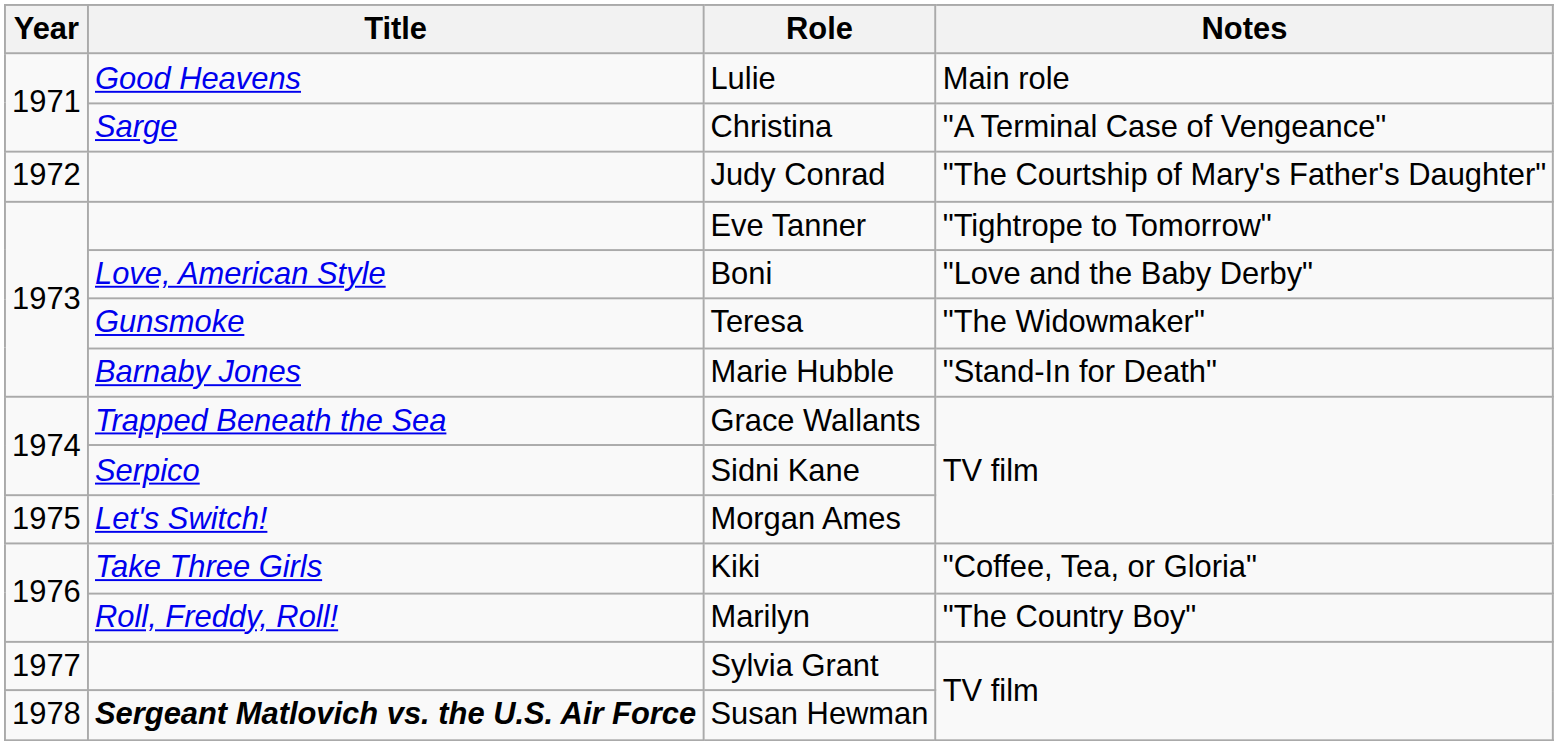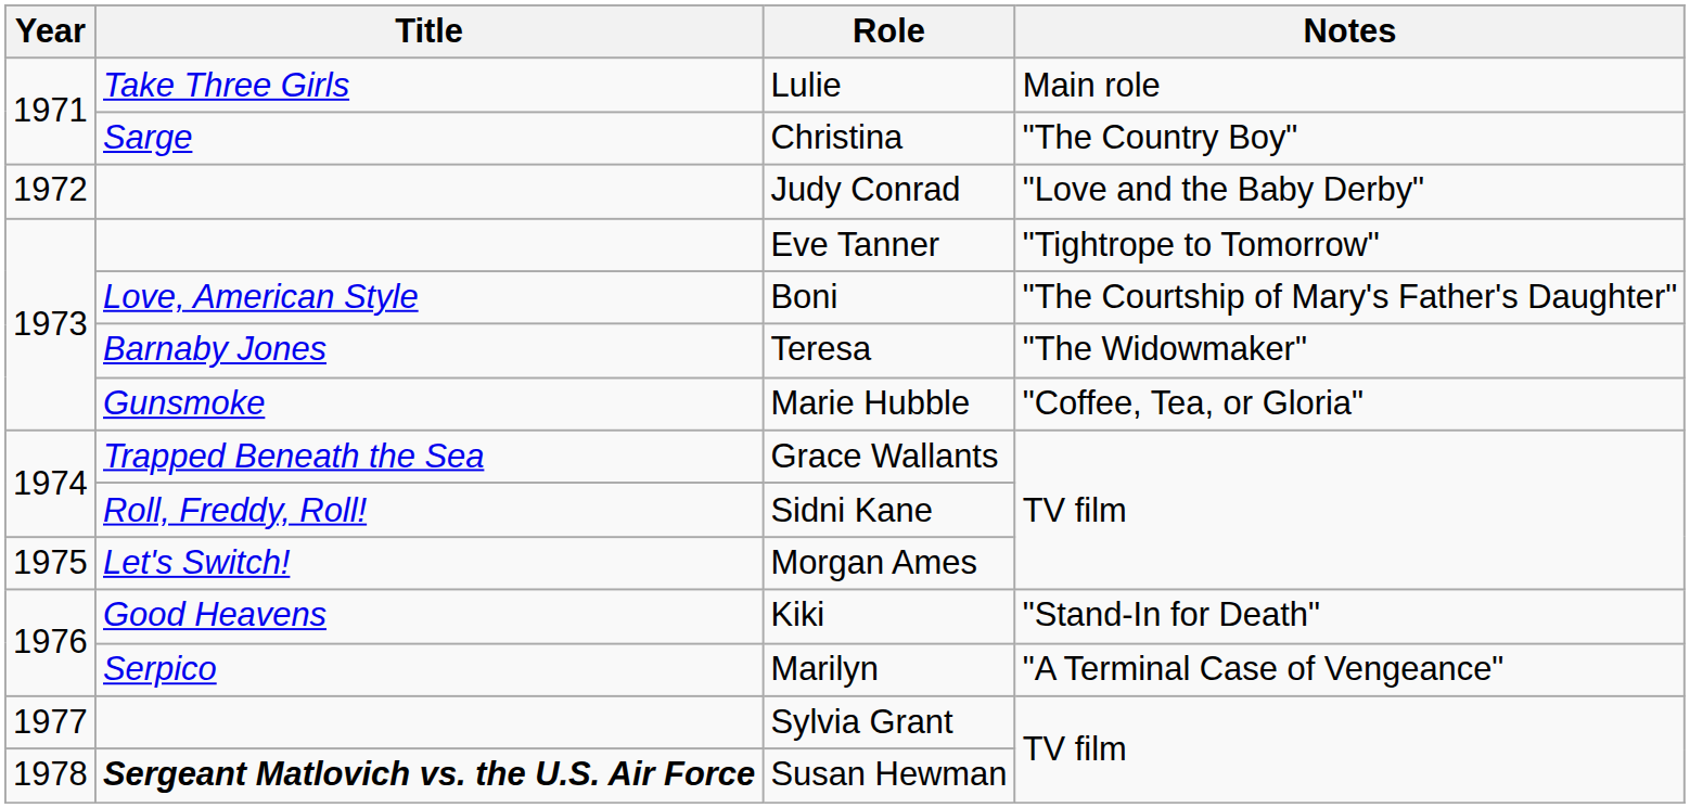 <table class="wikitable">
 <tr>
 <th>Year</th>
 <th>Title</th>
 <th>Role</th>
 <th>Notes</th>
 </tr>
 <tr>
 <td rowspan=2>1971</td>
-<td><em><a href='#'>Good Heavens</a></em></td>
+<td><em><a href='#'>Take Three Girls</a></em></td>
 <td>Lulie</td>
 <td>Main role</td>
 </tr>
 <tr>
 <td><em><a href='#'>Sarge</a></em></td>
 <td>Christina</td>
-<td>"A Terminal Case of Vengeance"</td>
+<td>"The Country Boy"</td>
 </tr>
 <tr>
 <td>1972</td>
 <td><em></em></td>
 <td>Judy Conrad</td>
-<td>"The Courtship of Mary's Father's Daughter"</td>
+<td>"Love and the Baby Derby"</td>
 </tr>
 <tr>
 <td rowspan=4>1973</td>
 <td><em></em></td>
 <td>Eve Tanner</td>
 <td>"Tightrope to Tomorrow"</td>
 </tr>
 <tr>
 <td><em><a href='#'>Love, American Style</a></em></td>
 <td>Boni</td>
-<td>"Love and the Baby Derby"</td>
+<td>"The Courtship of Mary's Father's Daughter"</td>
 </tr>
 <tr>
-<td><em><a href='#'>Gunsmoke</a></em></td>
+<td><em><a href='#'>Barnaby Jones</a></em></td>
 <td>Teresa</td>
 <td>"The Widowmaker"</td>
 </tr>
 <tr>
-<td><em><a href='#'>Barnaby Jones</a></em></td>
+<td><em><a href='#'>Gunsmoke</a></em></td>
 <td>Marie Hubble</td>
-<td>"Stand-In for Death"</td>
+<td>"Coffee, Tea, or Gloria"</td>
 </tr>
 <tr>
 <td rowspan=2>1974</td>
 <td><em><a href='#'>Trapped Beneath the Sea</a></em></td>
 <td>Grace Wallants</td>
 <td rowspan=3>TV film</td>
 </tr>
 <tr>
-<td><em><a href='#'>Serpico</a></em></td>
+<td><em><a href='#'>Roll, Freddy, Roll!</a></em></td>
 <td>Sidni Kane</td>
 </tr>
 <tr>
 <td>1975</td>
 <td><em><a href='#'>Let's Switch!</a></em></td>
 <td>Morgan Ames</td>
 </tr>
 <tr>
 <td rowspan=2>1976</td>
-<td><em><a href='#'>Take Three Girls</a></em></td>
+<td><em><a href='#'>Good Heavens</a></em></td>
 <td>Kiki</td>
-<td>"Coffee, Tea, or Gloria"</td>
+<td>"Stand-In for Death"</td>
 </tr>
 <tr>
-<td><em><a href='#'>Roll, Freddy, Roll!</a></em></td>
+<td><em><a href='#'>Serpico</a></em></td>
 <td>Marilyn</td>
-<td>"The Country Boy"</td>
+<td>"A Terminal Case of Vengeance"</td>
 </tr>
 <tr>
 <td>1977</td>
 <td><em></em></td>
 <td>Sylvia Grant</td>
 <td rowspan=2>TV film</td>
 </tr>
 <tr>
 <td>1978</td>
 <td><strong><em>Sergeant Matlovich vs. the U.S. Air Force</em></strong></td>
 <td>Susan Hewman</td>
 </tr>
 </table>
